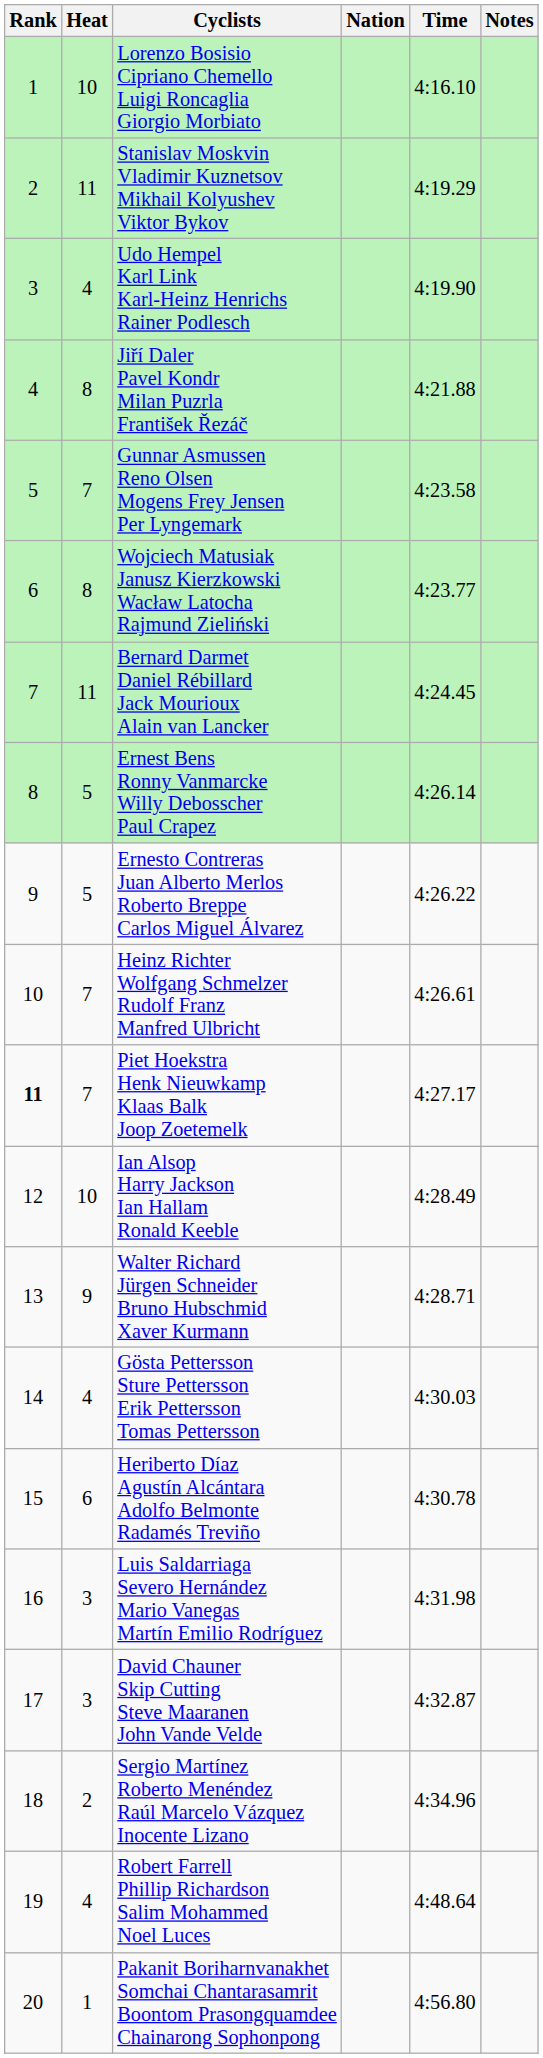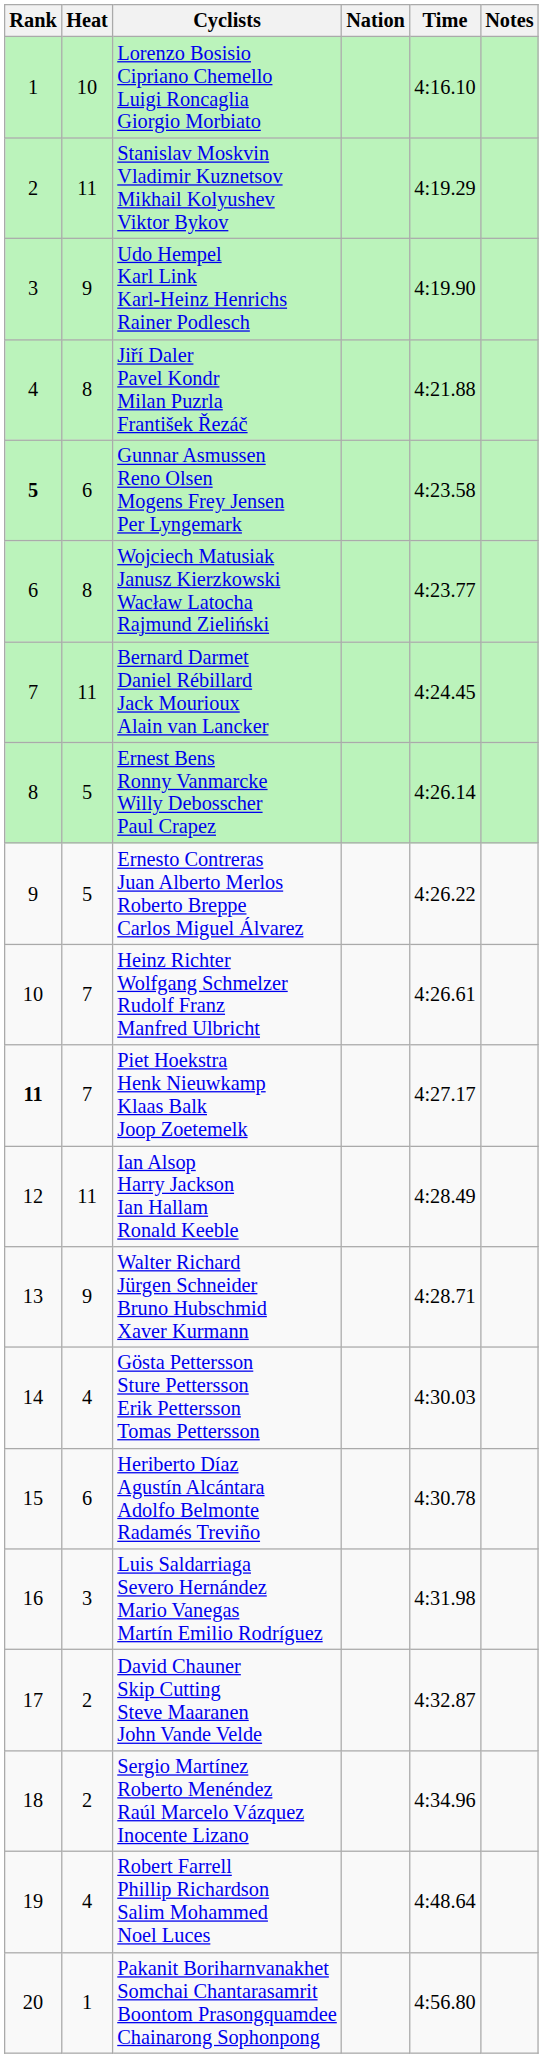 <table class="wikitable sortable" style=text-align:center>
 <tr>
 <th>Rank</th>
 <th>Heat</th>
 <th>Cyclists</th>
 <th>Nation</th>
 <th>Time</th>
 <th>Notes</th>
 </tr>
 <tr bgcolor=bbf3bb>
 <td>1</td>
 <td>10</td>
 <td align=left><a href='#'>Lorenzo Bosisio</a><br><a href='#'>Cipriano Chemello</a><br><a href='#'>Luigi Roncaglia</a><br><a href='#'>Giorgio Morbiato</a></td>
 <td align=left></td>
 <td>4:16.10</td>
 <td></td>
 </tr>
 <tr bgcolor=bbf3bb>
 <td>2</td>
 <td>11</td>
 <td align=left><a href='#'>Stanislav Moskvin</a><br><a href='#'>Vladimir Kuznetsov</a><br><a href='#'>Mikhail Kolyushev</a><br><a href='#'>Viktor Bykov</a></td>
 <td align=left></td>
 <td>4:19.29</td>
 <td></td>
 </tr>
 <tr bgcolor=bbf3bb>
 <td>3</td>
-<td>4</td>
+<td>9</td>
 <td align=left><a href='#'>Udo Hempel</a><br><a href='#'>Karl Link</a><br><a href='#'>Karl-Heinz Henrichs</a><br><a href='#'>Rainer Podlesch</a></td>
 <td align=left></td>
 <td>4:19.90</td>
 <td></td>
 </tr>
 <tr bgcolor=bbf3bb>
 <td>4</td>
 <td>8</td>
 <td align=left><a href='#'>Jiří Daler</a><br><a href='#'>Pavel Kondr</a><br><a href='#'>Milan Puzrla</a><br><a href='#'>František Řezáč</a></td>
 <td align=left></td>
 <td>4:21.88</td>
 <td></td>
 </tr>
 <tr bgcolor=bbf3bb>
-<td>5</td>
-<td>7</td>
+<td><strong>5</strong></td>
+<td>6</td>
 <td align=left><a href='#'>Gunnar Asmussen</a><br><a href='#'>Reno Olsen</a><br><a href='#'>Mogens Frey Jensen</a><br><a href='#'>Per Lyngemark</a></td>
 <td align=left></td>
 <td>4:23.58</td>
 <td></td>
 </tr>
 <tr bgcolor=bbf3bb>
 <td>6</td>
 <td>8</td>
 <td align=left><a href='#'>Wojciech Matusiak</a><br><a href='#'>Janusz Kierzkowski</a><br><a href='#'>Wacław Latocha</a><br><a href='#'>Rajmund Zieliński</a></td>
 <td align=left></td>
 <td>4:23.77</td>
 <td></td>
 </tr>
 <tr bgcolor=bbf3bb>
 <td>7</td>
 <td>11</td>
 <td align=left><a href='#'>Bernard Darmet</a><br><a href='#'>Daniel Rébillard</a><br><a href='#'>Jack Mourioux</a><br><a href='#'>Alain van Lancker</a></td>
 <td align=left></td>
 <td>4:24.45</td>
 <td></td>
 </tr>
 <tr bgcolor=bbf3bb>
 <td>8</td>
 <td>5</td>
 <td align=left><a href='#'>Ernest Bens</a><br><a href='#'>Ronny Vanmarcke</a><br><a href='#'>Willy Debosscher</a><br><a href='#'>Paul Crapez</a></td>
 <td align=left></td>
 <td>4:26.14</td>
 <td></td>
 </tr>
 <tr>
 <td>9</td>
 <td>5</td>
 <td align=left><a href='#'>Ernesto Contreras</a><br><a href='#'>Juan Alberto Merlos</a><br><a href='#'>Roberto Breppe</a><br><a href='#'>Carlos Miguel Álvarez</a></td>
 <td align=left></td>
 <td>4:26.22</td>
 <td></td>
 </tr>
 <tr>
 <td>10</td>
 <td>7</td>
 <td align=left><a href='#'>Heinz Richter</a><br><a href='#'>Wolfgang Schmelzer</a><br><a href='#'>Rudolf Franz</a><br><a href='#'>Manfred Ulbricht</a></td>
 <td align=left></td>
 <td>4:26.61</td>
 <td></td>
 </tr>
 <tr>
 <td><strong>11</strong></td>
 <td>7</td>
 <td align=left><a href='#'>Piet Hoekstra</a><br><a href='#'>Henk Nieuwkamp</a><br><a href='#'>Klaas Balk</a><br><a href='#'>Joop Zoetemelk</a></td>
 <td align=left></td>
 <td>4:27.17</td>
 <td></td>
 </tr>
 <tr>
 <td>12</td>
-<td>10</td>
+<td>11</td>
 <td align=left><a href='#'>Ian Alsop</a><br><a href='#'>Harry Jackson</a><br><a href='#'>Ian Hallam</a><br><a href='#'>Ronald Keeble</a></td>
 <td align=left></td>
 <td>4:28.49</td>
 <td></td>
 </tr>
 <tr>
 <td>13</td>
 <td>9</td>
 <td align=left><a href='#'>Walter Richard</a><br><a href='#'>Jürgen Schneider</a><br><a href='#'>Bruno Hubschmid</a><br><a href='#'>Xaver Kurmann</a></td>
 <td align=left></td>
 <td>4:28.71</td>
 <td></td>
 </tr>
 <tr>
 <td>14</td>
 <td>4</td>
 <td align=left><a href='#'>Gösta Pettersson</a><br><a href='#'>Sture Pettersson</a><br><a href='#'>Erik Pettersson</a><br><a href='#'>Tomas Pettersson</a></td>
 <td align=left></td>
 <td>4:30.03</td>
 <td></td>
 </tr>
 <tr>
 <td>15</td>
 <td>6</td>
 <td align=left><a href='#'>Heriberto Díaz</a><br><a href='#'>Agustín Alcántara</a><br><a href='#'>Adolfo Belmonte</a><br><a href='#'>Radamés Treviño</a></td>
 <td align=left></td>
 <td>4:30.78</td>
 <td></td>
 </tr>
 <tr>
 <td>16</td>
 <td>3</td>
 <td align=left><a href='#'>Luis Saldarriaga</a><br><a href='#'>Severo Hernández</a><br><a href='#'>Mario Vanegas</a><br><a href='#'>Martín Emilio Rodríguez</a></td>
 <td align=left></td>
 <td>4:31.98</td>
 <td></td>
 </tr>
 <tr>
 <td>17</td>
-<td>3</td>
+<td>2</td>
 <td align=left><a href='#'>David Chauner</a><br><a href='#'>Skip Cutting</a><br><a href='#'>Steve Maaranen</a><br><a href='#'>John Vande Velde</a></td>
 <td align=left></td>
 <td>4:32.87</td>
 <td></td>
 </tr>
 <tr>
 <td>18</td>
 <td>2</td>
 <td align=left><a href='#'>Sergio Martínez</a><br><a href='#'>Roberto Menéndez</a><br><a href='#'>Raúl Marcelo Vázquez</a><br><a href='#'>Inocente Lizano</a></td>
 <td align=left></td>
 <td>4:34.96</td>
 <td></td>
 </tr>
 <tr>
 <td>19</td>
 <td>4</td>
 <td align=left><a href='#'>Robert Farrell</a><br><a href='#'>Phillip Richardson</a><br><a href='#'>Salim Mohammed</a><br><a href='#'>Noel Luces</a></td>
 <td align=left></td>
 <td>4:48.64</td>
 <td></td>
 </tr>
 <tr>
 <td>20</td>
 <td>1</td>
 <td align=left><a href='#'>Pakanit Boriharnvanakhet</a><br><a href='#'>Somchai Chantarasamrit</a><br><a href='#'>Boontom Prasongquamdee</a><br><a href='#'>Chainarong Sophonpong</a></td>
 <td align=left></td>
 <td>4:56.80</td>
 <td></td>
 </tr>
 </table>
